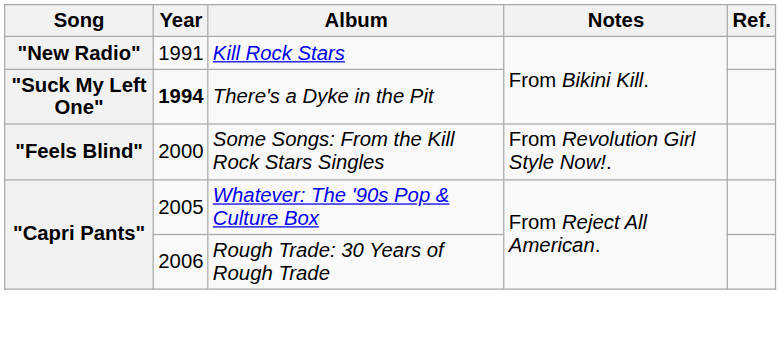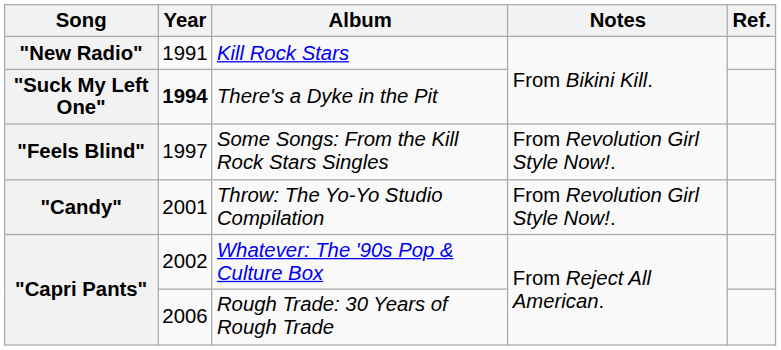 <table class="wikitable plainrowheaders" style="text-align:left">
 <tr>
 <th scope="col">Song</th>
 <th scope="col">Year</th>
 <th scope="col">Album</th>
 <th scope="col">Notes</th>
 <th scope="col">Ref.</th>
 </tr>
 <tr>
 <th scope="row">"New Radio"</th>
 <td>1991</td>
 <td><em><a href='#'>Kill Rock Stars</a></em></td>
 <td rowspan="2">From <em>Bikini Kill</em>.</td>
 <td style="text-align:center"></td>
 </tr>
 <tr>
 <th scope="row">"Suck My Left One"</th>
 <td><strong>1994</strong></td>
 <td><em>There's a Dyke in the Pit</em></td>
 <td style="text-align:center"></td>
 </tr>
 <tr>
 <th scope="row">"Feels Blind"</th>
-<td>2000</td>
+<td>1997</td>
 <td><em>Some Songs: From the Kill Rock Stars Singles</em></td>
 <td>From <em>Revolution Girl Style Now!</em>.</td>
 <td style="text-align:center"></td>
 </tr>
 <tr>
+<th scope="row">"Candy"</th>
+<td>2001</td>
+<td><em>Throw: The Yo-Yo Studio Compilation</em></td>
+<td>From <em>Revolution Girl Style Now!</em>.</td>
+<td style="text-align:center"></td>
+</tr>
+<tr>
 <th scope="row" rowspan="2">"Capri Pants"</th>
-<td>2005</td>
+<td>2002</td>
 <td><em><a href='#'>Whatever: The '90s Pop & Culture Box</a></em></td>
 <td rowspan="2">From <em>Reject All American</em>.</td>
 <td style="text-align:center"></td>
 </tr>
 <tr>
 <td>2006</td>
 <td><em>Rough Trade: 30 Years of Rough Trade</em></td>
 <td style="text-align:center"></td>
 </tr>
 </table>
